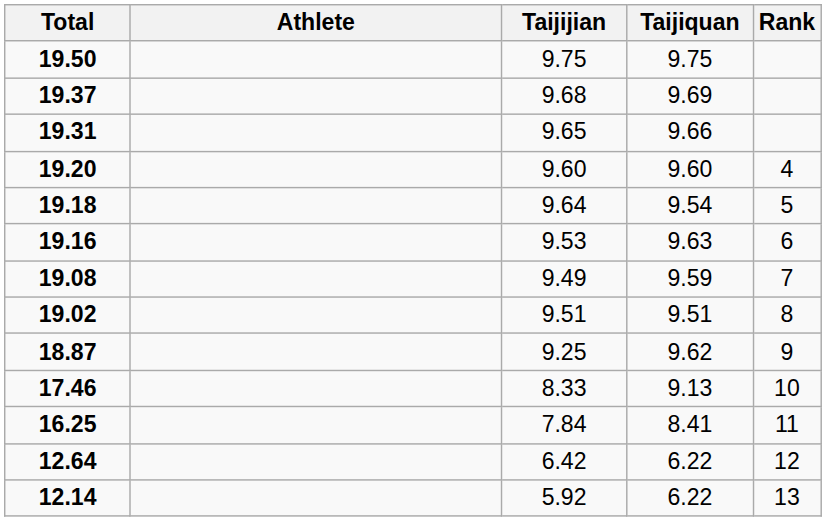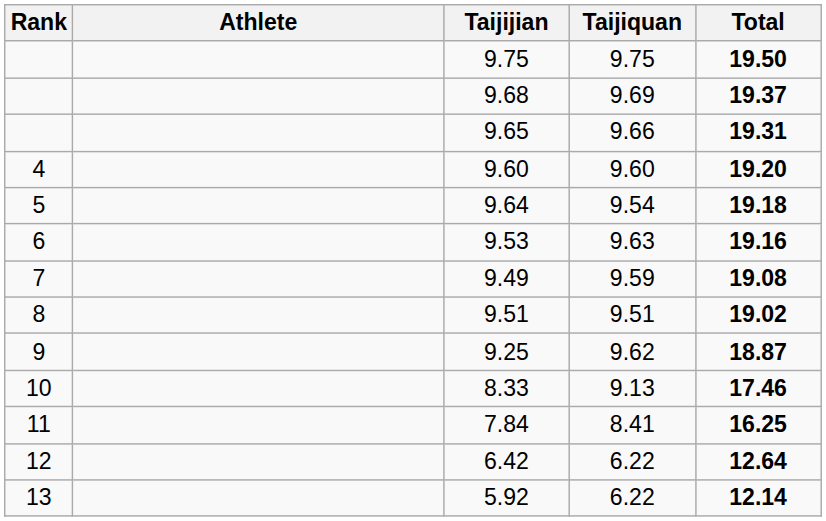 <table class=wikitable style="text-align:center">
 <tr>
-<th width=80>Total</th>
+<th width=40>Rank</th>
 <th width=250>Athlete</th>
 <th width=80>Taijijian</th>
 <th width=80>Taijiquan</th>
-<th width=40>Rank</th>
+<th width=80>Total</th>
 </tr>
 <tr>
-<td><strong>19.50</strong></td>
+<td></td>
 <td align=left></td>
 <td>9.75</td>
 <td>9.75</td>
-<td></td>
+<td><strong>19.50</strong></td>
 </tr>
 <tr>
-<td><strong>19.37</strong></td>
+<td></td>
 <td align=left></td>
 <td>9.68</td>
 <td>9.69</td>
-<td></td>
+<td><strong>19.37</strong></td>
 </tr>
 <tr>
-<td><strong>19.31</strong></td>
+<td></td>
 <td align=left></td>
 <td>9.65</td>
 <td>9.66</td>
-<td></td>
+<td><strong>19.31</strong></td>
 </tr>
 <tr>
-<td><strong>19.20</strong></td>
+<td>4</td>
 <td align=left></td>
 <td>9.60</td>
 <td>9.60</td>
-<td>4</td>
+<td><strong>19.20</strong></td>
 </tr>
 <tr>
-<td><strong>19.18</strong></td>
+<td>5</td>
 <td align=left></td>
 <td>9.64</td>
 <td>9.54</td>
-<td>5</td>
+<td><strong>19.18</strong></td>
 </tr>
 <tr>
-<td><strong>19.16</strong></td>
+<td>6</td>
 <td align=left></td>
 <td>9.53</td>
 <td>9.63</td>
-<td>6</td>
+<td><strong>19.16</strong></td>
 </tr>
 <tr>
-<td><strong>19.08</strong></td>
+<td>7</td>
 <td align=left></td>
 <td>9.49</td>
 <td>9.59</td>
-<td>7</td>
+<td><strong>19.08</strong></td>
 </tr>
 <tr>
-<td><strong>19.02</strong></td>
+<td>8</td>
 <td align=left></td>
 <td>9.51</td>
 <td>9.51</td>
-<td>8</td>
+<td><strong>19.02</strong></td>
 </tr>
 <tr>
-<td><strong>18.87</strong></td>
+<td>9</td>
 <td align=left></td>
 <td>9.25</td>
 <td>9.62</td>
-<td>9</td>
+<td><strong>18.87</strong></td>
 </tr>
 <tr>
-<td><strong>17.46</strong></td>
+<td>10</td>
 <td align=left></td>
 <td>8.33</td>
 <td>9.13</td>
-<td>10</td>
+<td><strong>17.46</strong></td>
 </tr>
 <tr>
-<td><strong>16.25</strong></td>
+<td>11</td>
 <td align=left></td>
 <td>7.84</td>
 <td>8.41</td>
-<td>11</td>
+<td><strong>16.25</strong></td>
 </tr>
 <tr>
-<td><strong>12.64</strong></td>
+<td>12</td>
 <td align=left></td>
 <td>6.42</td>
 <td>6.22</td>
-<td>12</td>
+<td><strong>12.64</strong></td>
 </tr>
 <tr>
-<td><strong>12.14</strong></td>
+<td>13</td>
 <td align=left></td>
 <td>5.92</td>
 <td>6.22</td>
-<td>13</td>
+<td><strong>12.14</strong></td>
 </tr>
 </table>
